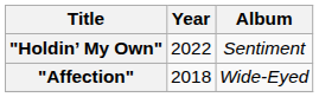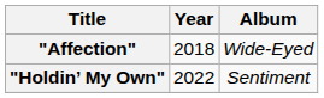 <table class="wikitable plainrowheaders" style="text-align:center;">
 <tr>
 <th scope="col">Title</th>
 <th scope="col">Year</th>
 <th scope="col">Album</th>
 </tr>
 <tr>
+<th scope="row">"Affection" <br></th>
+<td rowspan="1">2018</td>
+<td><em>Wide-Eyed</em></td>
+</tr>
+<tr>
 <th scope="row">"Holdin’ My Own" <br></th>
 <td rowspan="1">2022</td>
 <td><em>Sentiment</em></td>
 </tr>
 <tr>
-<th scope="row">"Affection" <br></th>
-<td rowspan="1">2018</td>
-<td><em>Wide-Eyed</em></td>
-</tr>
-<tr>
 </tr>
 </table>
